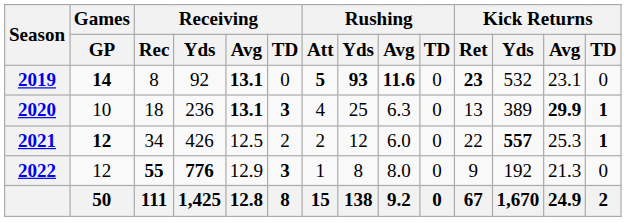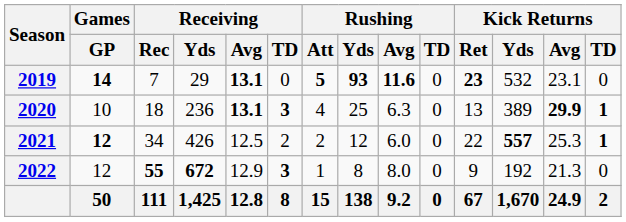 <table class="wikitable" style="text-align:center;">
 <tr>
 <th rowspan="2">Season</th>
 <th>Games</th>
 <th colspan="4">Receiving</th>
 <th colspan="4">Rushing</th>
 <th colspan="4">Kick Returns</th>
 </tr>
 <tr>
 <th>GP</th>
 <th>Rec</th>
 <th>Yds</th>
 <th>Avg</th>
 <th>TD</th>
 <th>Att</th>
 <th>Yds</th>
 <th>Avg</th>
 <th>TD</th>
 <th>Ret</th>
 <th>Yds</th>
 <th>Avg</th>
 <th>TD</th>
 </tr>
 <tr>
 <th><a href='#'>2019</a></th>
 <td><strong>14</strong></td>
-<td>8</td>
-<td>92</td>
+<td>7</td>
+<td>29</td>
 <td><strong>13.1</strong></td>
 <td>0</td>
 <td><strong>5</strong></td>
 <td><strong>93</strong></td>
 <td><strong>11.6</strong></td>
 <td>0</td>
 <td><strong>23</strong></td>
 <td>532</td>
 <td>23.1</td>
 <td>0</td>
 </tr>
 <tr>
 <th><a href='#'>2020</a></th>
 <td>10</td>
 <td>18</td>
 <td>236</td>
 <td><strong>13.1</strong></td>
 <td><strong>3</strong></td>
 <td>4</td>
 <td>25</td>
 <td>6.3</td>
 <td>0</td>
 <td>13</td>
 <td>389</td>
 <td><strong>29.9</strong></td>
 <td><strong>1</strong></td>
 </tr>
 <tr>
 <th><a href='#'>2021</a></th>
 <td><strong>12</strong></td>
 <td>34</td>
 <td>426</td>
 <td>12.5</td>
 <td>2</td>
 <td>2</td>
 <td>12</td>
 <td>6.0</td>
 <td>0</td>
 <td>22</td>
 <td><strong>557</strong></td>
 <td>25.3</td>
 <td><strong>1</strong></td>
 </tr>
 <tr>
 <th><a href='#'>2022</a></th>
 <td>12</td>
 <td><strong>55</strong></td>
-<td><strong>776</strong></td>
+<td><strong>672</strong></td>
 <td>12.9</td>
 <td><strong>3</strong></td>
 <td>1</td>
 <td>8</td>
 <td>8.0</td>
 <td>0</td>
 <td>9</td>
 <td>192</td>
 <td>21.3</td>
 <td>0</td>
 </tr>
 <tr>
 <th></th>
 <th>50</th>
 <th>111</th>
 <th>1,425</th>
 <th>12.8</th>
 <th>8</th>
 <th>15</th>
 <th>138</th>
 <th>9.2</th>
 <th>0</th>
 <th>67</th>
 <th>1,670</th>
 <th>24.9</th>
 <th>2</th>
 </tr>
 </table>
